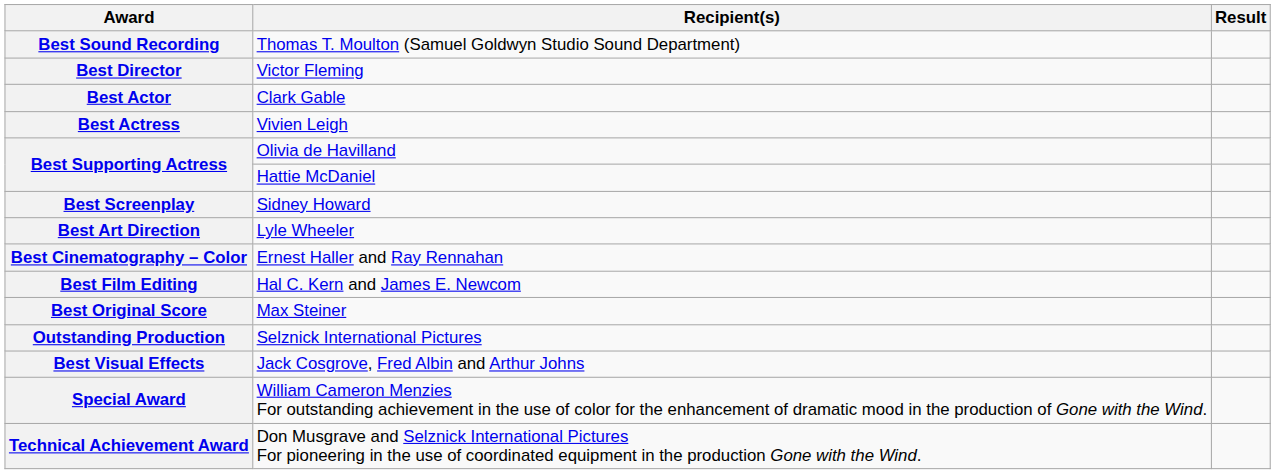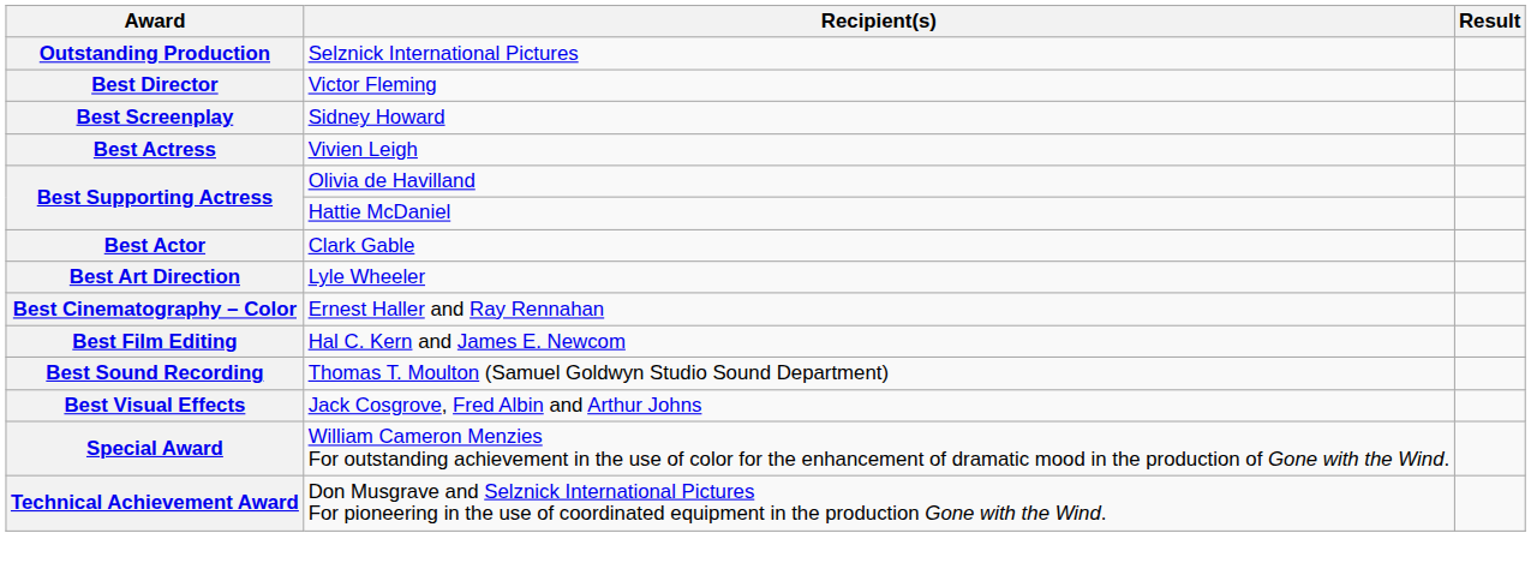 <table class="wikitable plainrowheaders" style="margin:auto; margin:auto;">
 <tr>
 <th scope="col">Award</th>
 <th scope="col">Recipient(s)</th>
 <th scope="col">Result</th>
 </tr>
 <tr>
-<th scope="row"><a href='#'>Best Sound Recording</a></th>
-<td><a href='#'>Thomas T. Moulton</a> (Samuel Goldwyn Studio Sound Department)</td>
+<th scope="row"><a href='#'>Outstanding Production</a></th>
+<td><a href='#'>Selznick International Pictures</a></td>
 <td></td>
 </tr>
 <tr>
 <th scope="row"><a href='#'>Best Director</a></th>
 <td><a href='#'>Victor Fleming</a></td>
 <td></td>
 </tr>
 <tr>
-<th scope="row"><a href='#'>Best Actor</a></th>
-<td><a href='#'>Clark Gable</a></td>
+<th scope="row"><a href='#'>Best Screenplay</a></th>
+<td><a href='#'>Sidney Howard</a></td>
 <td></td>
 </tr>
 <tr>
 <th scope="row"><a href='#'>Best Actress</a></th>
 <td><a href='#'>Vivien Leigh</a></td>
 <td></td>
 </tr>
 <tr>
 <th scope="row" rowspan="2"><a href='#'>Best Supporting Actress</a></th>
 <td><a href='#'>Olivia de Havilland</a></td>
 <td></td>
 </tr>
 <tr>
 <td><a href='#'>Hattie McDaniel</a></td>
 <td></td>
 </tr>
 <tr>
-<th scope="row"><a href='#'>Best Screenplay</a></th>
-<td><a href='#'>Sidney Howard</a></td>
+<th scope="row"><a href='#'>Best Actor</a></th>
+<td><a href='#'>Clark Gable</a></td>
 <td></td>
 </tr>
 <tr>
 <th scope="row"><a href='#'>Best Art Direction</a></th>
 <td><a href='#'>Lyle Wheeler</a></td>
 <td></td>
 </tr>
 <tr>
 <th scope="row"><a href='#'>Best Cinematography – Color</a></th>
 <td><a href='#'>Ernest Haller</a> and <a href='#'>Ray Rennahan</a></td>
 <td></td>
 </tr>
 <tr>
 <th scope="row"><a href='#'>Best Film Editing</a></th>
 <td><a href='#'>Hal C. Kern</a> and <a href='#'>James E. Newcom</a></td>
 <td></td>
 </tr>
 <tr>
-<th scope="row"><a href='#'>Best Original Score</a></th>
-<td><a href='#'>Max Steiner</a></td>
-<td></td>
-</tr>
-<tr>
-<th scope="row"><a href='#'>Outstanding Production</a></th>
-<td><a href='#'>Selznick International Pictures</a></td>
+<th scope="row"><a href='#'>Best Sound Recording</a></th>
+<td><a href='#'>Thomas T. Moulton</a> (Samuel Goldwyn Studio Sound Department)</td>
 <td></td>
 </tr>
 <tr>
 <th scope="row"><a href='#'>Best Visual Effects</a></th>
 <td><a href='#'>Jack Cosgrove</a>, <a href='#'>Fred Albin</a> and <a href='#'>Arthur Johns</a></td>
 <td></td>
 </tr>
 <tr>
 <th scope="row"><a href='#'>Special Award</a></th>
 <td><a href='#'>William Cameron Menzies</a> <br> For outstanding achievement in the use of color for the enhancement of dramatic mood in the production of <em>Gone with the Wind</em>.</td>
 <td></td>
 </tr>
 <tr>
 <th scope="row"><a href='#'>Technical Achievement Award</a></th>
 <td>Don Musgrave and <a href='#'>Selznick International Pictures</a> <br> For pioneering in the use of coordinated equipment in the production <em>Gone with the Wind</em>.</td>
 <td></td>
 </tr>
 </table>
